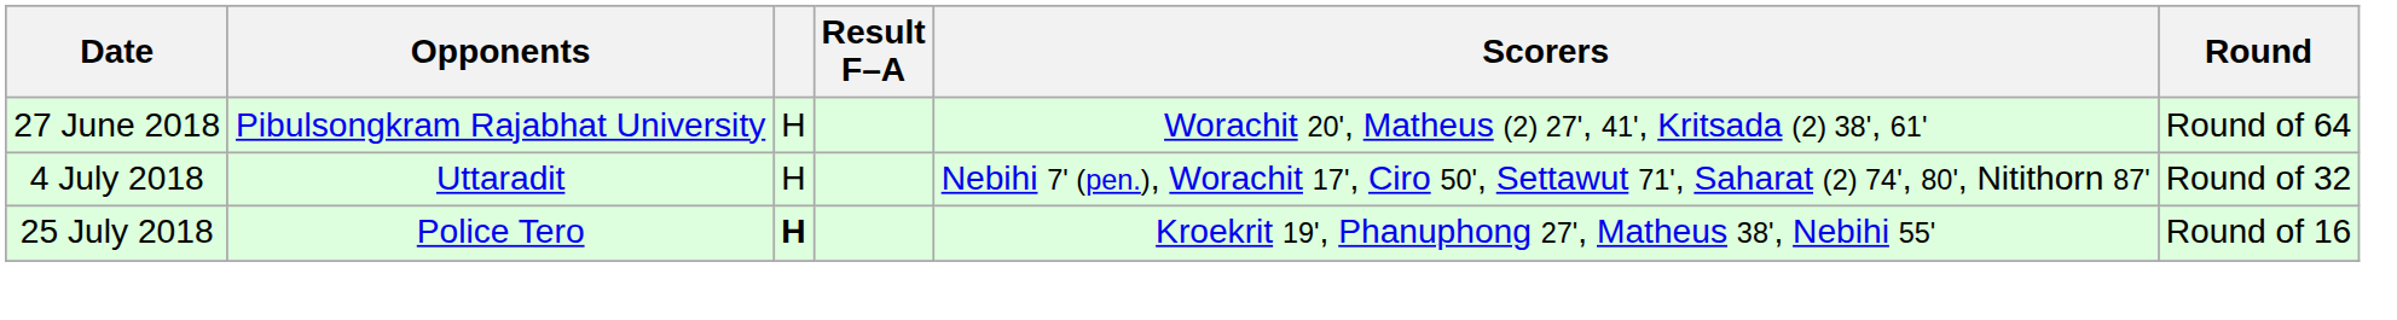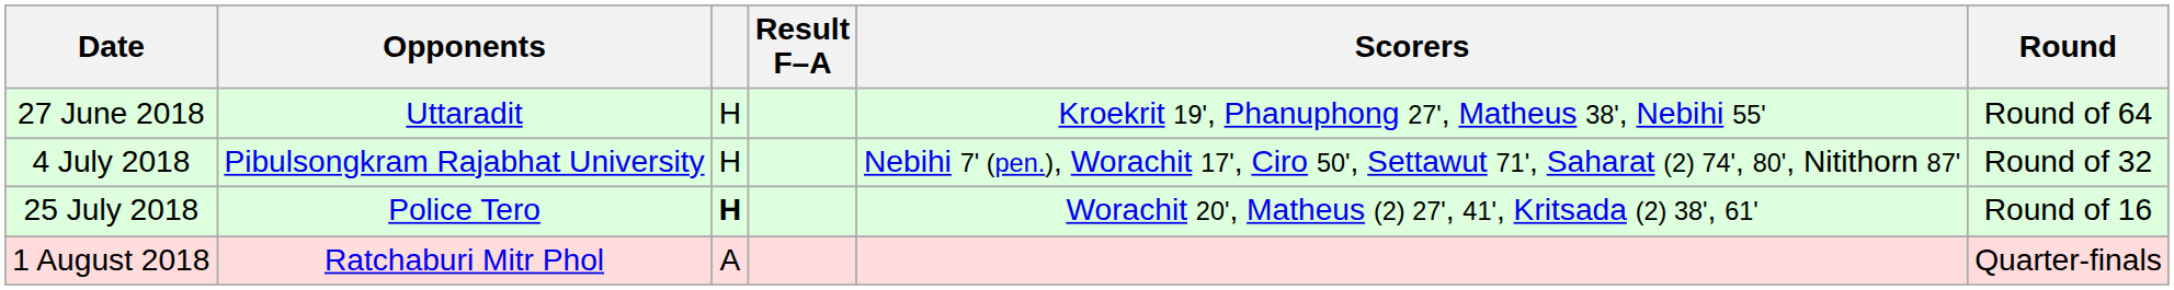 <table class="wikitable" style="text-align:center">
 <tr>
 <th>Date</th>
 <th>Opponents</th>
 <th></th>
 <th>Result<br>F–A</th>
 <th>Scorers</th>
 <th>Round</th>
 </tr>
 <tr bgcolor="#ddffdd">
 <td nowrap>27 June 2018</td>
-<td nowrap><a href='#'>Pibulsongkram Rajabhat University</a></td>
+<td nowrap><a href='#'>Uttaradit</a></td>
 <td>H</td>
 <td nowrap> </td>
-<td nowrap><a href='#'>Worachit</a> <small>20'</small>, <a href='#'>Matheus</a> <small>(2) 27'</small>, <small>41'</small>, <a href='#'>Kritsada</a> <small>(2) 38'</small>, <small>61'</small></td>
+<td nowrap><a href='#'>Kroekrit</a> <small>19'</small>, <a href='#'>Phanuphong</a> <small>27'</small>, <a href='#'>Matheus</a> <small>38'</small>, <a href='#'>Nebihi</a> <small>55'</small></td>
 <td nowrap>Round of 64</td>
 </tr>
 <tr bgcolor="#ddffdd">
 <td nowrap>4 July 2018</td>
-<td nowrap><a href='#'>Uttaradit</a></td>
+<td nowrap><a href='#'>Pibulsongkram Rajabhat University</a></td>
 <td>H</td>
 <td nowrap> </td>
 <td nowrap><a href='#'>Nebihi</a> <small>7' (<a href='#'>pen.</a>)</small>, <a href='#'>Worachit</a> <small>17'</small>, <a href='#'>Ciro</a> <small>50'</small>, <a href='#'>Settawut</a> <small>71'</small>, <a href='#'>Saharat</a> <small>(2) 74'</small>, <small>80'</small>, Nitithorn <small>87'</small></td>
 <td nowrap>Round of 32</td>
 </tr>
 <tr bgcolor="#ddffdd">
 <td nowrap>25 July 2018</td>
 <td nowrap><a href='#'>Police Tero</a></td>
 <td><strong>H</strong></td>
 <td nowrap> </td>
-<td nowrap><a href='#'>Kroekrit</a> <small>19'</small>, <a href='#'>Phanuphong</a> <small>27'</small>, <a href='#'>Matheus</a> <small>38'</small>, <a href='#'>Nebihi</a> <small>55'</small></td>
+<td nowrap><a href='#'>Worachit</a> <small>20'</small>, <a href='#'>Matheus</a> <small>(2) 27'</small>, <small>41'</small>, <a href='#'>Kritsada</a> <small>(2) 38'</small>, <small>61'</small></td>
 <td nowrap>Round of 16</td>
 </tr>
+<tr bgcolor="#ffdddd">
+<td nowrap>1 August 2018</td>
+<td nowrap><a href='#'>Ratchaburi Mitr Phol</a></td>
+<td>A</td>
+<td nowrap> </td>
+<td nowrap></td>
+<td nowrap>Quarter-finals</td>
+</tr>
 </table>
